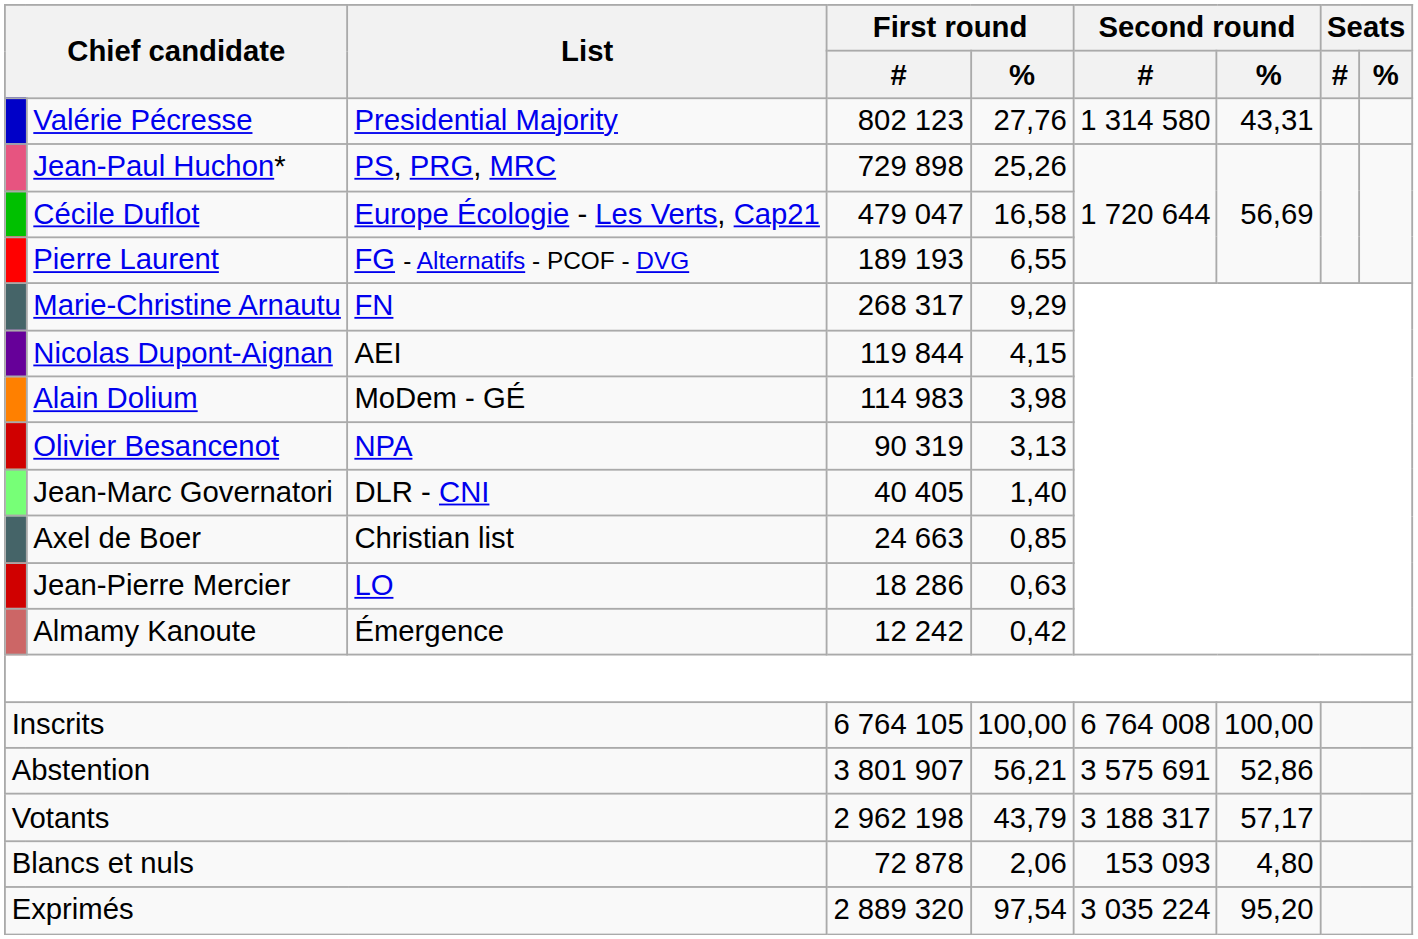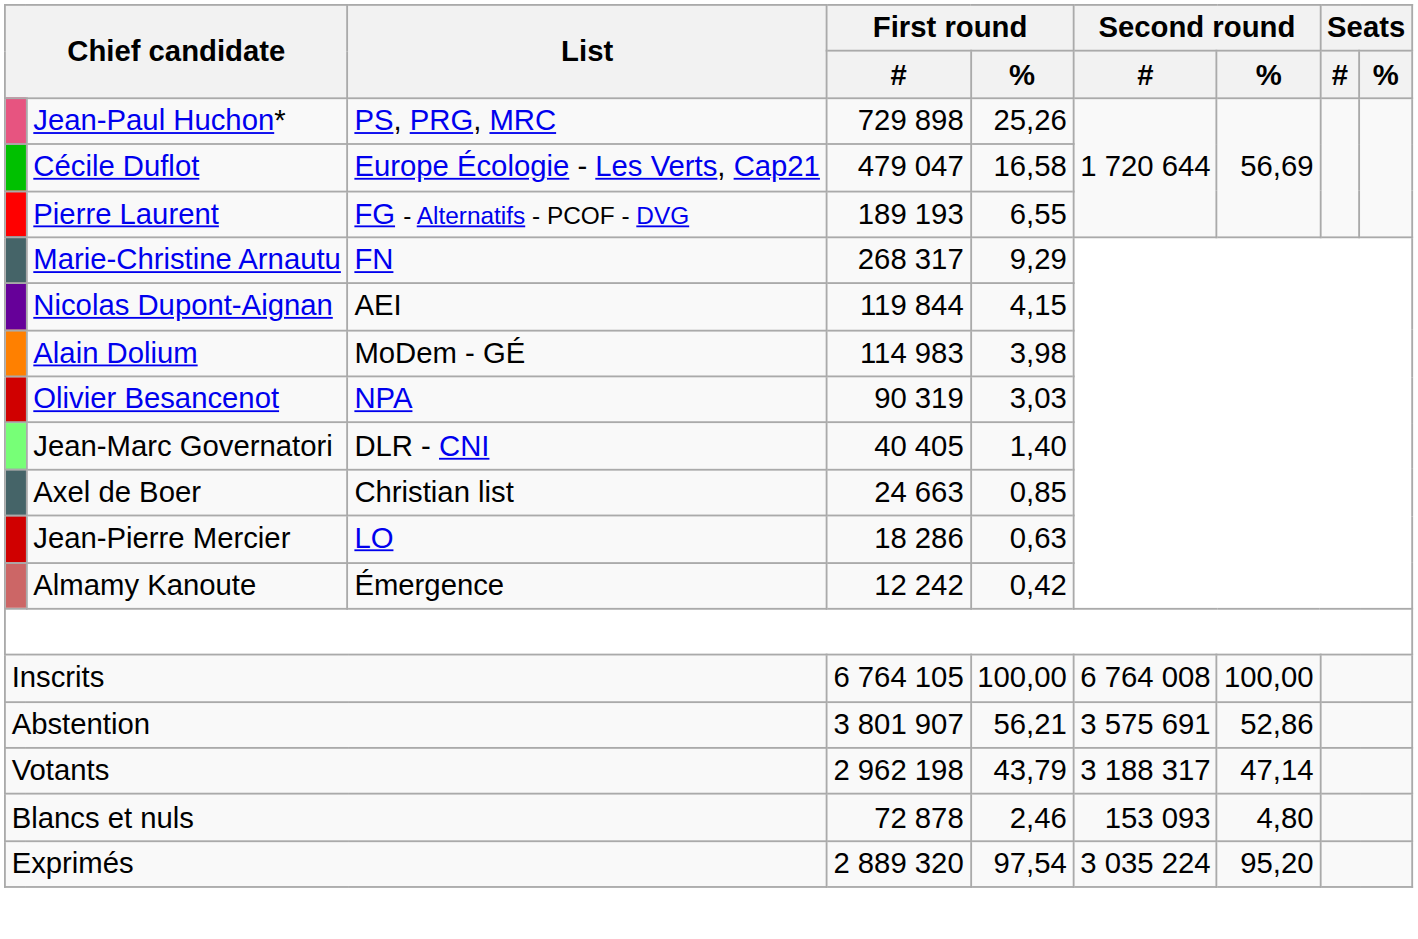 <table class="wikitable">
 <tr>
 <th rowspan=2 colspan=2>Chief candidate</th>
 <th rowspan=2 colspan=1>List</th>
 <th colspan=2>First round</th>
 <th colspan=2>Second round</th>
 <th colspan=2>Seats</th>
 </tr>
 <tr>
 <th>#</th>
 <th>%</th>
 <th>#</th>
 <th>%</th>
 <th>#</th>
 <th>%</th>
-</tr>
-<tr>
-<td bgcolor="#0000C8"> </td>
-<td><a href='#'>Valérie Pécresse</a></td>
-<td><a href='#'>Presidential Majority</a></td>
-<td style="text-align: right">802 123</td>
-<td style="text-align: right">27,76</td>
-<td style="text-align: right">1 314 580</td>
-<td style="text-align: right">43,31</td>
-<td></td>
-<td></td>
 </tr>
 <tr>
 <td bgcolor="#E75480"> </td>
 <td><a href='#'>Jean-Paul Huchon</a>*</td>
 <td><a href='#'>PS</a>, <a href='#'>PRG</a>, <a href='#'>MRC</a></td>
 <td style="text-align: right">729 898</td>
 <td style="text-align: right">25,26</td>
 <td style="text-align: right" rowspan=3>1 720 644</td>
 <td style="text-align: right" rowspan=3>56,69</td>
 <td rowspan=3></td>
 <td rowspan=3></td>
 </tr>
 <tr>
 <td bgcolor="#00c000"> </td>
 <td><a href='#'>Cécile Duflot</a></td>
 <td><a href='#'>Europe Écologie</a> - <a href='#'>Les Verts</a>, <a href='#'>Cap21</a></td>
 <td style="text-align: right">479 047</td>
 <td style="text-align: right">16,58</td>
 </tr>
 <tr>
 <td bgcolor="#FF0000"> </td>
 <td><a href='#'>Pierre Laurent</a></td>
 <td><a href='#'>FG</a> <small>- <a href='#'>Alternatifs</a> - PCOF - <a href='#'>DVG</a></small></td>
 <td style="text-align: right">189 193</td>
 <td style="text-align: right">6,55</td>
 </tr>
 <tr>
 <td bgcolor="#456468"> </td>
 <td><a href='#'>Marie-Christine Arnautu</a></td>
 <td><a href='#'>FN</a></td>
 <td style="text-align: right">268 317</td>
 <td style="text-align: right">9,29</td>
 <td bgcolor=white rowspan=8 colspan=4> </td>
 </tr>
 <tr>
 <td bgcolor="#660099"> </td>
 <td><a href='#'>Nicolas Dupont-Aignan</a></td>
 <td>AEI</td>
 <td style="text-align: right">119 844</td>
 <td style="text-align: right">4,15</td>
 </tr>
 <tr>
 <td bgcolor="#FF8000"> </td>
 <td><a href='#'>Alain Dolium</a></td>
 <td>MoDem - GÉ</td>
 <td style="text-align: right">114 983</td>
 <td style="text-align: right">3,98</td>
 </tr>
 <tr>
 <td bgcolor="#d00000"> </td>
 <td><a href='#'>Olivier Besancenot</a></td>
 <td><a href='#'>NPA</a></td>
 <td style="text-align: right">90 319</td>
-<td style="text-align: right">3,13</td>
+<td style="text-align: right">3,03</td>
 </tr>
 <tr>
 <td bgcolor="#77ff77"> </td>
 <td>Jean-Marc Governatori</td>
 <td>DLR - <a href='#'>CNI</a></td>
 <td style="text-align: right">40 405</td>
 <td style="text-align: right">1,40</td>
 </tr>
 <tr>
 <td bgcolor="#456468"> </td>
 <td>Axel de Boer</td>
 <td>Christian list</td>
 <td style="text-align: right">24 663</td>
 <td style="text-align: right">0,85</td>
 </tr>
 <tr>
 <td bgcolor="#d00000"> </td>
 <td>Jean-Pierre Mercier</td>
 <td><a href='#'>LO</a></td>
 <td style="text-align: right">18 286</td>
 <td style="text-align: right">0,63</td>
 </tr>
 <tr>
 <td bgcolor="#CC6666"> </td>
 <td>Almamy Kanoute</td>
 <td>Émergence</td>
 <td style="text-align: right">12 242</td>
 <td style="text-align: right">0,42</td>
 </tr>
 <tr bgcolor=white>
 <td colspan=9> </td>
 </tr>
 <tr>
 <td colspan=3>Inscrits</td>
 <td style="text-align: right">6 764 105</td>
 <td style="text-align: right">100,00</td>
 <td style="text-align: right">6 764 008</td>
 <td style="text-align: right">100,00</td>
 <td colspan=2> </td>
 </tr>
 <tr>
 <td colspan=3>Abstention</td>
 <td style="text-align: right">3 801 907</td>
 <td style="text-align: right">56,21</td>
 <td style="text-align: right">3 575 691</td>
 <td style="text-align: right">52,86</td>
 <td colspan=2> </td>
 </tr>
 <tr>
 <td colspan=3>Votants</td>
 <td style="text-align: right">2 962 198</td>
 <td style="text-align: right">43,79</td>
 <td style="text-align: right">3 188 317</td>
-<td style="text-align: right">57,17</td>
+<td style="text-align: right">47,14</td>
 <td colspan=2> </td>
 </tr>
 <tr>
 <td colspan=3>Blancs et nuls</td>
 <td style="text-align: right">72 878</td>
-<td style="text-align: right">2,06</td>
+<td style="text-align: right">2,46</td>
 <td style="text-align: right">153 093</td>
 <td style="text-align: right">4,80</td>
 <td colspan=2> </td>
 </tr>
 <tr>
 <td colspan=3>Exprimés</td>
 <td style="text-align: right">2 889 320</td>
 <td style="text-align: right">97,54</td>
 <td style="text-align: right">3 035 224</td>
 <td style="text-align: right">95,20</td>
 <td colspan=2> </td>
 </tr>
 </table>
